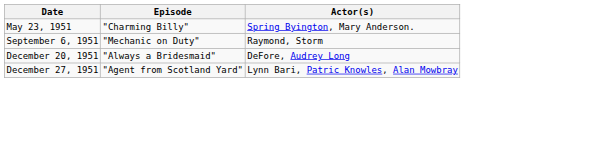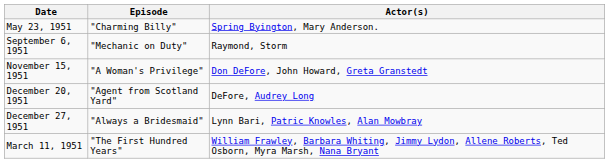 <table class="wikitable">
 <tr>
 <th>Date</th>
 <th>Episode</th>
 <th>Actor(s)</th>
 </tr>
 <tr>
 <td>May 23, 1951</td>
 <td>"Charming Billy"</td>
 <td><a href='#'>Spring Byington</a>, Mary Anderson.</td>
 </tr>
 <tr>
 <td>September 6, 1951</td>
 <td>"Mechanic on Duty"</td>
 <td>Raymond, Storm</td>
 </tr>
 <tr>
+<td>November 15, 1951</td>
+<td>"A Woman's Privilege"</td>
+<td><a href='#'>Don DeFore</a>, John Howard, <a href='#'>Greta Granstedt</a></td>
+</tr>
+<tr>
 <td>December 20, 1951</td>
-<td>"Always a Bridesmaid"</td>
+<td>"Agent from Scotland Yard"</td>
 <td>DeFore, <a href='#'>Audrey Long</a></td>
 </tr>
 <tr>
 <td>December 27, 1951</td>
-<td>"Agent from Scotland Yard"</td>
+<td>"Always a Bridesmaid"</td>
 <td>Lynn Bari, <a href='#'>Patric Knowles</a>, <a href='#'>Alan Mowbray</a></td>
 </tr>
+<tr>
+<td>March 11, 1951</td>
+<td>"The First Hundred Years"</td>
+<td><a href='#'>William Frawley</a>, <a href='#'>Barbara Whiting</a>, <a href='#'>Jimmy Lydon</a>, <a href='#'>Allene Roberts</a>, Ted Osborn, Myra Marsh, <a href='#'>Nana Bryant</a></td>
+</tr>
 </table>
